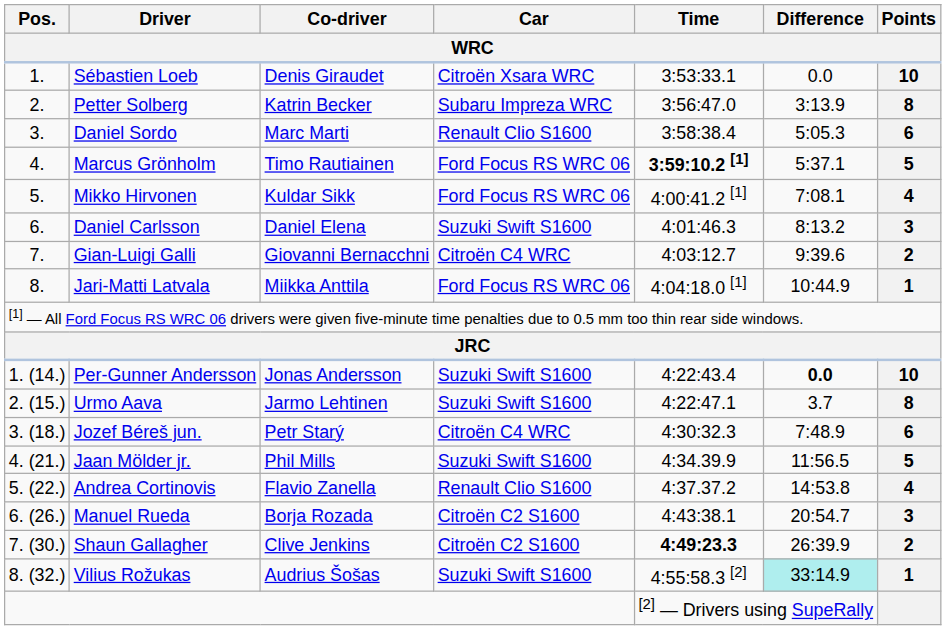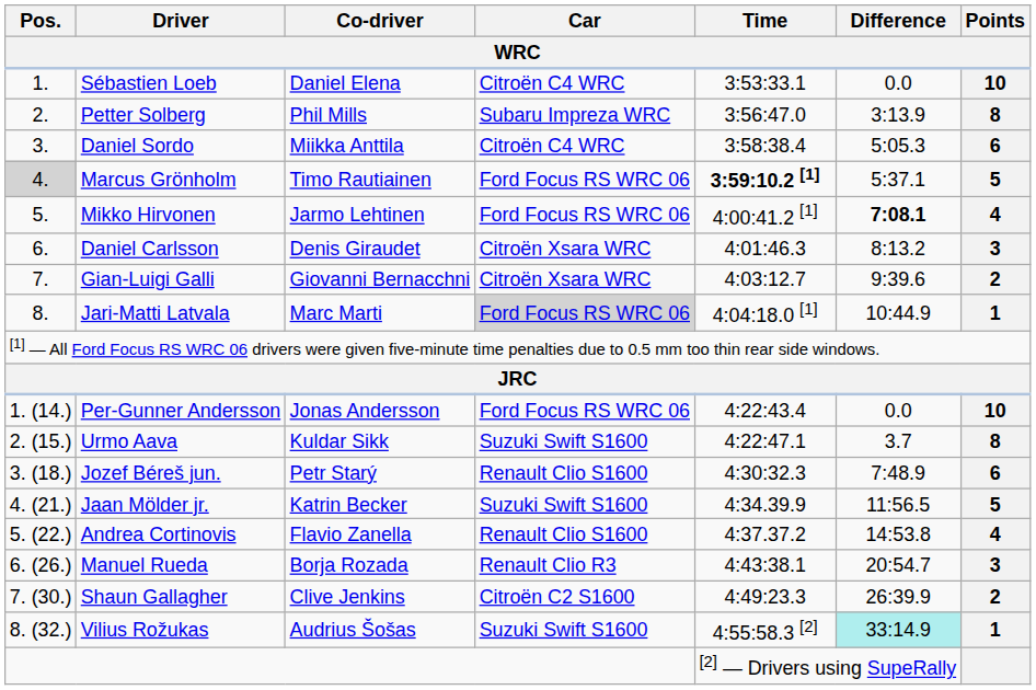 <table class="wikitable" style="text-align: center; font-size: 90%; max-width: 950px;">
 <tr>
 <th>Pos.</th>
 <th>Driver</th>
 <th>Co-driver</th>
 <th>Car</th>
 <th>Time</th>
 <th>Difference</th>
 <th>Points</th>
 </tr>
 <tr>
 <th colspan="7" style="border-bottom: 2px solid LightSteelBlue;">WRC</th>
 </tr>
 <tr>
 <td>1.</td>
 <td align="left"> <a href='#'>Sébastien Loeb</a></td>
-<td align="left"> <a href='#'>Denis Giraudet</a></td>
-<td align="left"><a href='#'>Citroën Xsara WRC</a></td>
+<td align="left"> <a href='#'>Daniel Elena</a></td>
+<td align="left"><a href='#'>Citroën C4 WRC</a></td>
 <td>3:53:33.1</td>
 <td>0.0</td>
 <th>10</th>
 </tr>
 <tr>
 <td>2.</td>
 <td align="left"> <a href='#'>Petter Solberg</a></td>
-<td align="left"> <a href='#'>Katrin Becker</a></td>
+<td align="left"> <a href='#'>Phil Mills</a></td>
 <td align="left"><a href='#'>Subaru Impreza WRC</a></td>
 <td>3:56:47.0</td>
 <td>3:13.9</td>
 <th>8</th>
 </tr>
 <tr>
 <td>3.</td>
 <td align="left"> <a href='#'>Daniel Sordo</a></td>
-<td align="left"> <a href='#'>Marc Marti</a></td>
-<td align="left"><a href='#'>Renault Clio S1600</a></td>
+<td align="left"> <a href='#'>Miikka Anttila</a></td>
+<td align="left"><a href='#'>Citroën C4 WRC</a></td>
 <td>3:58:38.4</td>
 <td>5:05.3</td>
 <th>6</th>
 </tr>
 <tr>
-<td>4.</td>
+<td style="background: lightgrey;">4.</td>
 <td align="left"> <a href='#'>Marcus Grönholm</a></td>
 <td align="left"> <a href='#'>Timo Rautiainen</a></td>
 <td align="left"><a href='#'>Ford Focus RS WRC 06</a></td>
 <td><strong>3:59:10.2 <sup>[1]</sup></strong></td>
 <td>5:37.1</td>
 <th>5</th>
 </tr>
 <tr>
 <td>5.</td>
 <td align="left"> <a href='#'>Mikko Hirvonen</a></td>
-<td align="left"> <a href='#'>Kuldar Sikk</a></td>
+<td align="left"> <a href='#'>Jarmo Lehtinen</a></td>
 <td align="left"><a href='#'>Ford Focus RS WRC 06</a></td>
 <td>4:00:41.2 <sup>[1]</sup></td>
-<td>7:08.1</td>
+<td><strong>7:08.1</strong></td>
 <th>4</th>
 </tr>
 <tr>
 <td>6.</td>
 <td align="left"> <a href='#'>Daniel Carlsson</a></td>
-<td align="left"> <a href='#'>Daniel Elena</a></td>
-<td align="left"><a href='#'>Suzuki Swift S1600</a></td>
+<td align="left"> <a href='#'>Denis Giraudet</a></td>
+<td align="left"><a href='#'>Citroën Xsara WRC</a></td>
 <td>4:01:46.3</td>
 <td>8:13.2</td>
 <th>3</th>
 </tr>
 <tr>
 <td>7.</td>
 <td align="left"> <a href='#'>Gian-Luigi Galli</a></td>
 <td align="left"> <a href='#'>Giovanni Bernacchni</a></td>
-<td align="left"><a href='#'>Citroën C4 WRC</a></td>
+<td align="left"><a href='#'>Citroën Xsara WRC</a></td>
 <td>4:03:12.7</td>
 <td>9:39.6</td>
 <th>2</th>
 </tr>
 <tr>
 <td>8.</td>
 <td align="left"> <a href='#'>Jari-Matti Latvala</a></td>
-<td align="left"> <a href='#'>Miikka Anttila</a></td>
-<td align="left"><a href='#'>Ford Focus RS WRC 06</a></td>
+<td align="left"> <a href='#'>Marc Marti</a></td>
+<td align="left" style="background: lightgrey;"><a href='#'>Ford Focus RS WRC 06</a></td>
 <td>4:04:18.0 <sup>[1]</sup></td>
 <td>10:44.9</td>
 <th>1</th>
 </tr>
 <tr>
 <td colspan="7" align="left"><small><sup>[1]</sup> — All <a href='#'>Ford Focus RS WRC 06</a> drivers were given five-minute time penalties due to 0.5 mm too thin rear side windows.</small></td>
 </tr>
 <tr>
 <th colspan="7" style="border-bottom: 2px solid LightSteelBlue;">JRC</th>
 </tr>
 <tr>
 <td>1. (14.)</td>
 <td align="left"> <a href='#'>Per-Gunner Andersson</a></td>
 <td align="left"> <a href='#'>Jonas Andersson</a></td>
-<td align="left"><a href='#'>Suzuki Swift S1600</a></td>
+<td align="left"><a href='#'>Ford Focus RS WRC 06</a></td>
 <td>4:22:43.4</td>
-<td><strong>0.0</strong></td>
+<td>0.0</td>
 <th>10</th>
 </tr>
 <tr>
 <td>2. (15.)</td>
 <td align="left"> <a href='#'>Urmo Aava</a></td>
-<td align="left"> <a href='#'>Jarmo Lehtinen</a></td>
+<td align="left"> <a href='#'>Kuldar Sikk</a></td>
 <td align="left"><a href='#'>Suzuki Swift S1600</a></td>
 <td>4:22:47.1</td>
 <td>3.7</td>
 <th>8</th>
 </tr>
 <tr>
 <td>3. (18.)</td>
 <td align="left"> <a href='#'>Jozef Béreš jun.</a></td>
 <td align="left"> <a href='#'>Petr Starý</a></td>
-<td align="left"><a href='#'>Citroën C4 WRC</a></td>
+<td align="left"><a href='#'>Renault Clio S1600</a></td>
 <td>4:30:32.3</td>
 <td>7:48.9</td>
 <th>6</th>
 </tr>
 <tr>
 <td>4. (21.)</td>
 <td align="left"> <a href='#'>Jaan Mölder jr.</a></td>
-<td align="left"> <a href='#'>Phil Mills</a></td>
+<td align="left"> <a href='#'>Katrin Becker</a></td>
 <td align="left"><a href='#'>Suzuki Swift S1600</a></td>
 <td>4:34.39.9</td>
 <td>11:56.5</td>
 <th>5</th>
 </tr>
 <tr>
 <td>5. (22.)</td>
 <td align="left"> <a href='#'>Andrea Cortinovis</a></td>
 <td align="left"> <a href='#'>Flavio Zanella</a></td>
 <td align="left"><a href='#'>Renault Clio S1600</a></td>
 <td>4:37.37.2</td>
 <td>14:53.8</td>
 <th>4</th>
 </tr>
 <tr>
 <td>6. (26.)</td>
 <td align="left"> <a href='#'>Manuel Rueda</a></td>
 <td align="left"> <a href='#'>Borja Rozada</a></td>
-<td align="left"><a href='#'>Citroën C2 S1600</a></td>
+<td align="left"><a href='#'>Renault Clio R3</a></td>
 <td>4:43:38.1</td>
 <td>20:54.7</td>
 <th>3</th>
 </tr>
 <tr>
 <td>7. (30.)</td>
 <td align="left"> <a href='#'>Shaun Gallagher</a></td>
 <td align="left"> <a href='#'>Clive Jenkins</a></td>
 <td align="left"><a href='#'>Citroën C2 S1600</a></td>
-<td><strong>4:49:23.3</strong></td>
+<td>4:49:23.3</td>
 <td>26:39.9</td>
 <th>2</th>
 </tr>
 <tr>
 <td>8. (32.)</td>
 <td align="left"> <a href='#'>Vilius Rožukas</a></td>
 <td align="left"> <a href='#'>Audrius Šošas</a></td>
 <td align="left"><a href='#'>Suzuki Swift S1600</a></td>
 <td>4:55:58.3 <sup>[2]</sup></td>
 <td style="background: paleturquoise;">33:14.9</td>
 <th>1</th>
 </tr>
 <tr>
 <td colspan="4"></td>
 <td colspan="2" align="left"><sup>[2]</sup> — Drivers using <a href='#'>SupeRally</a></td>
 <th></th>
 </tr>
 </table>
